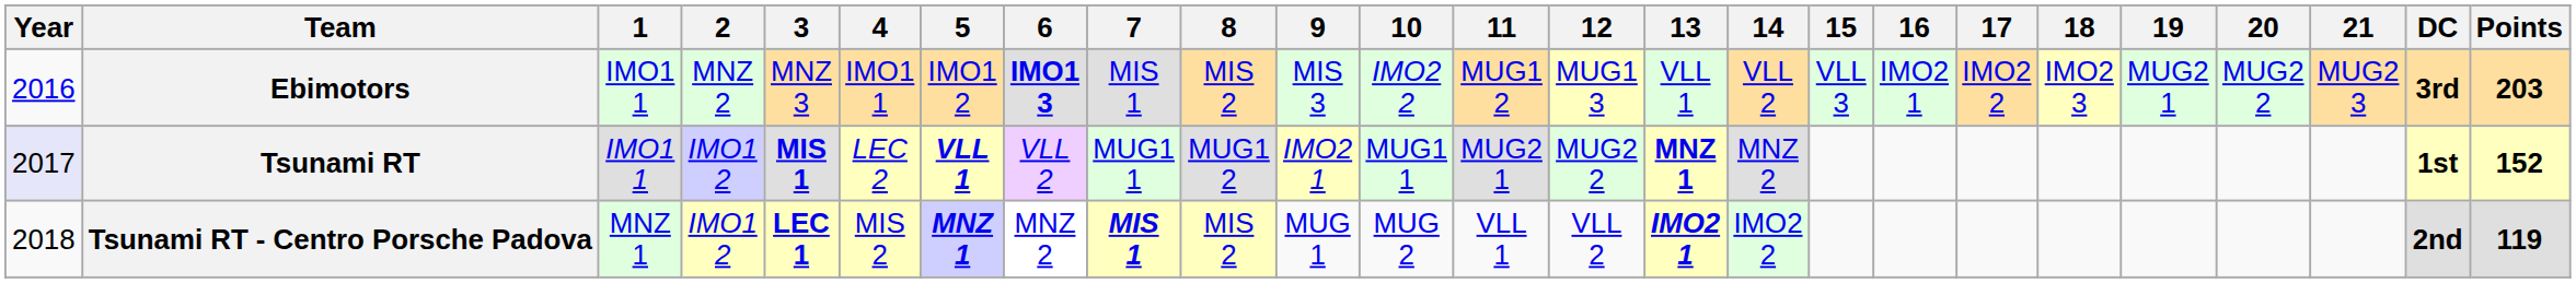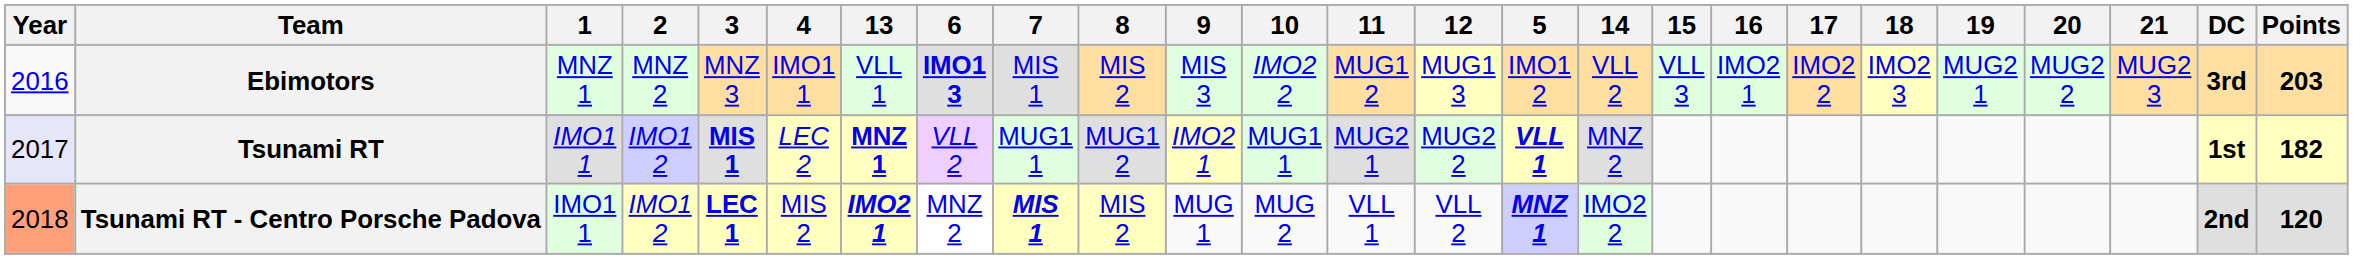 <table class="wikitable" style="text-align:center; font-size:85%">
 <tr>
 <th>Year</th>
 <th>Team</th>
 <th>1</th>
 <th>2</th>
 <th>3</th>
 <th>4</th>
-<th>5</th>
+<th>13</th>
 <th>6</th>
 <th>7</th>
 <th>8</th>
 <th>9</th>
 <th>10</th>
 <th>11</th>
 <th>12</th>
-<th>13</th>
+<th>5</th>
 <th>14</th>
 <th>15</th>
 <th>16</th>
 <th>17</th>
 <th>18</th>
 <th>19</th>
 <th>20</th>
 <th>21</th>
 <th>DC</th>
 <th>Points</th>
 </tr>
 <tr>
 <td><a href='#'>2016</a></td>
 <th>Ebimotors</th>
-<td style="background:#DFFFDF;"><a href='#'>IMO1<br>1</a><br></td>
+<td style="background:#DFFFDF;"><a href='#'>MNZ<br>1</a><br></td>
 <td style="background:#DFFFDF;"><a href='#'>MNZ<br>2</a><br></td>
 <td style="background:#FFDF9F;"><a href='#'>MNZ<br>3</a><br></td>
 <td style="background:#FFDF9F;"><a href='#'>IMO1<br>1</a><br></td>
-<td style="background:#FFDF9F;"><a href='#'>IMO1<br>2</a><br></td>
+<td style="background:#DFFFDF;"><a href='#'>VLL<br>1</a><br></td>
 <td style="background:#DFDFDF;"><strong><a href='#'>IMO1<br>3</a></strong><br></td>
 <td style="background:#DFDFDF;"><a href='#'>MIS<br>1</a><br></td>
 <td style="background:#FFDF9F;"><a href='#'>MIS<br>2</a><br></td>
 <td style="background:#DFFFDF;"><a href='#'>MIS<br>3</a><br></td>
 <td style="background:#DFFFDF;"><em><a href='#'>IMO2<br>2</a></em><br></td>
 <td style="background:#FFDF9F;"><a href='#'>MUG1<br>2</a><br></td>
 <td style="background:#FFFFBF;"><a href='#'>MUG1<br>3</a><br></td>
-<td style="background:#DFFFDF;"><a href='#'>VLL<br>1</a><br></td>
+<td style="background:#FFDF9F;"><a href='#'>IMO1<br>2</a><br></td>
 <td style="background:#FFDF9F;"><a href='#'>VLL<br>2</a><br></td>
 <td style="background:#DFFFDF;"><a href='#'>VLL<br>3</a><br></td>
 <td style="background:#DFFFDF;"><a href='#'>IMO2<br>1</a><br></td>
 <td style="background:#FFDF9F;"><a href='#'>IMO2<br>2</a><br></td>
 <td style="background:#FFFFBF;"><a href='#'>IMO2<br>3</a><br></td>
 <td style="background:#DFFFDF;"><a href='#'>MUG2<br>1</a><br></td>
 <td style="background:#DFFFDF;"><a href='#'>MUG2<br>2</a><br></td>
 <td style="background:#FFDF9F;"><a href='#'>MUG2<br>3</a><br></td>
 <th style="background:#FFDF9F;">3rd</th>
 <th style="background:#FFDF9F;">203</th>
 </tr>
 <tr>
 <td style="background: lavender;">2017</td>
 <th>Tsunami RT</th>
 <td style="background:#DFDFDF;"><em><a href='#'>IMO1<br>1</a></em><br></td>
 <td style="background:#CFCFFF;"><em><a href='#'>IMO1<br>2</a></em><br></td>
 <td style="background:#DFDFDF;"><strong><a href='#'>MIS<br>1</a></strong><br></td>
 <td style="background:#FFFFBF;"><em><a href='#'>LEC<br>2</a></em><br></td>
-<td style="background:#FFFFBF;"><strong><em><a href='#'>VLL<br>1</a></em></strong><br></td>
+<td style="background:#FFFFBF;"><strong><a href='#'>MNZ<br>1</a></strong><br></td>
 <td style="background:#EFCFFF;"><em><a href='#'>VLL<br>2</a></em><br></td>
 <td style="background:#DFFFDF;"><a href='#'>MUG1<br>1</a><br></td>
 <td style="background:#DFDFDF;"><a href='#'>MUG1<br>2</a><br></td>
 <td style="background:#FFFFBF;"><em><a href='#'>IMO2<br>1</a></em><br></td>
 <td style="background:#DFFFDF;"><a href='#'>MUG1<br>1</a><br></td>
 <td style="background:#DFDFDF;"><a href='#'>MUG2<br>1</a><br></td>
 <td style="background:#DFFFDF;"><a href='#'>MUG2<br>2</a><br></td>
-<td style="background:#FFFFBF;"><strong><a href='#'>MNZ<br>1</a></strong><br></td>
+<td style="background:#FFFFBF;"><strong><em><a href='#'>VLL<br>1</a></em></strong><br></td>
 <td style="background:#DFDFDF;"><a href='#'>MNZ<br>2</a><br></td>
 <td></td>
 <td></td>
 <td></td>
 <td></td>
 <td></td>
 <td></td>
 <td></td>
 <th style="background:#FFFFBF;">1st</th>
-<th style="background:#FFFFBF;">152</th>
+<th style="background:#FFFFBF;">182</th>
 </tr>
 <tr>
-<td>2018</td>
+<td style="background: lightsalmon;">2018</td>
 <th>Tsunami RT - Centro Porsche Padova</th>
-<td style="background:#DFFFDF;"><a href='#'>MNZ<br>1</a><br></td>
+<td style="background:#DFFFDF;"><a href='#'>IMO1<br>1</a><br></td>
 <td style="background:#FFFFBF;"><em><a href='#'>IMO1<br>2</a></em><br></td>
 <td style="background:#FFFFBF;"><strong><a href='#'>LEC<br>1</a></strong><br></td>
 <td style="background:#FFFFBF;"><a href='#'>MIS<br>2</a><br></td>
-<td style="background:#CFCFFF;"><strong><em><a href='#'>MNZ<br>1</a></em></strong><br></td>
+<td style="background:#FFFFBF;"><strong><em><a href='#'>IMO2<br>1</a></em></strong><br></td>
 <td style="background:#FFFFFF;"><a href='#'>MNZ<br>2</a><br></td>
 <td style="background:#FFFFBF;"><strong><em><a href='#'>MIS<br>1</a></em></strong><br></td>
 <td style="background:#FFFFBF;"><a href='#'>MIS<br>2</a><br></td>
 <td style="background:#;"><a href='#'>MUG<br>1</a></td>
 <td style="background:#;"><a href='#'>MUG<br>2</a></td>
 <td style="background:#;"><a href='#'>VLL<br>1</a></td>
 <td style="background:#;"><a href='#'>VLL<br>2</a></td>
-<td style="background:#FFFFBF;"><strong><em><a href='#'>IMO2<br>1</a></em></strong><br></td>
+<td style="background:#CFCFFF;"><strong><em><a href='#'>MNZ<br>1</a></em></strong><br></td>
 <td style="background:#DFFFDF;"><a href='#'>IMO2<br>2</a><br></td>
 <td></td>
 <td></td>
 <td></td>
 <td></td>
 <td></td>
 <td></td>
 <td></td>
 <th style="background:#DFDFDF;">2nd</th>
-<th style="background:#DFDFDF;">119</th>
+<th style="background:#DFDFDF;">120</th>
 </tr>
 </table>
